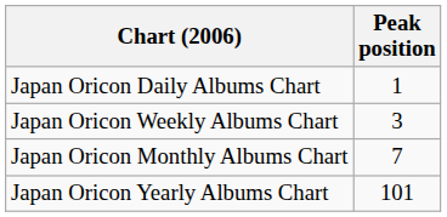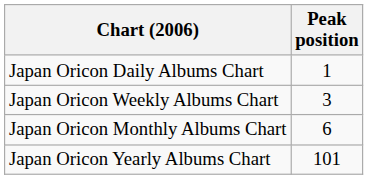 <table class="wikitable sortable">
 <tr>
 <th>Chart (2006)</th>
 <th>Peak<br>position</th>
 </tr>
 <tr>
 <td>Japan Oricon Daily Albums Chart</td>
 <td align="center">1</td>
 </tr>
 <tr>
 <td>Japan Oricon Weekly Albums Chart</td>
 <td align="center">3</td>
 </tr>
 <tr>
 <td>Japan Oricon Monthly Albums Chart</td>
-<td align="center">7</td>
+<td align="center">6</td>
 </tr>
 <tr>
 <td>Japan Oricon Yearly Albums Chart</td>
 <td align="center">101</td>
 </tr>
 </table>
